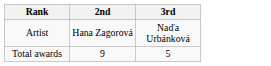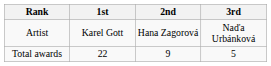 <table class="wikitable">
 <tr>
 <th style="width:100px;">Rank</th>
+<th style="width:100px;">1st</th>
 <th style="width:100px;">2nd</th>
 <th style="width:100px;">3rd</th>
 </tr>
 <tr align=center>
 <td>Artist</td>
+<td>Karel Gott</td>
 <td>Hana Zagorová</td>
 <td>Naďa Urbánková</td>
 </tr>
 <tr align=center>
 <td>Total awards</td>
+<td>22</td>
 <td>9</td>
 <td>5</td>
 </tr>
 </table>
